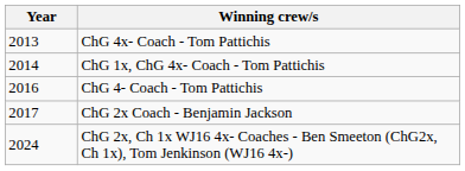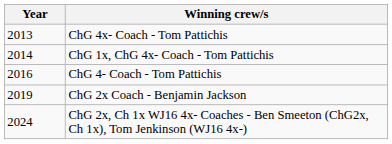 <table class="wikitable">
 <tr>
 <th width=70>Year</th>
 <th width=400>Winning crew/s</th>
 </tr>
 <tr>
 <td>2013</td>
 <td>ChG 4x- Coach - Tom Pattichis</td>
 </tr>
 <tr>
 <td>2014</td>
 <td>ChG 1x, ChG 4x-   Coach - Tom Pattichis</td>
 </tr>
 <tr>
 <td>2016</td>
 <td>ChG 4-   Coach - Tom Pattichis</td>
 </tr>
 <tr>
-<td>2017</td>
+<td>2019</td>
 <td>ChG 2x   Coach - Benjamin Jackson</td>
 </tr>
 <tr>
 <td>2024</td>
 <td>ChG 2x, Ch 1x WJ16 4x- Coaches - Ben Smeeton (ChG2x, Ch 1x), Tom Jenkinson (WJ16 4x-)</td>
 </tr>
 </table>
